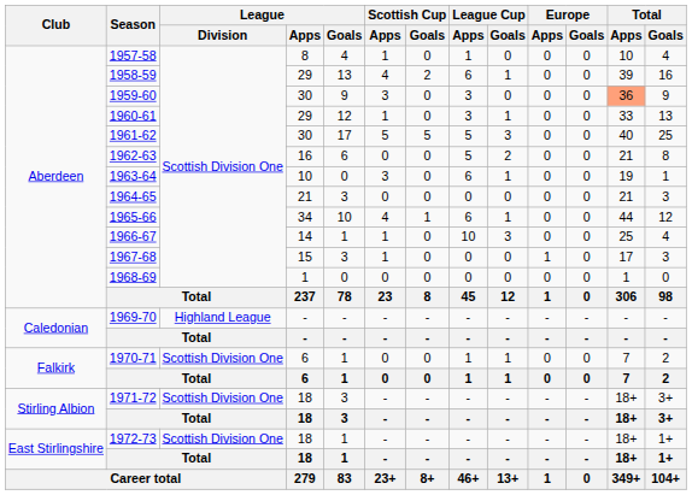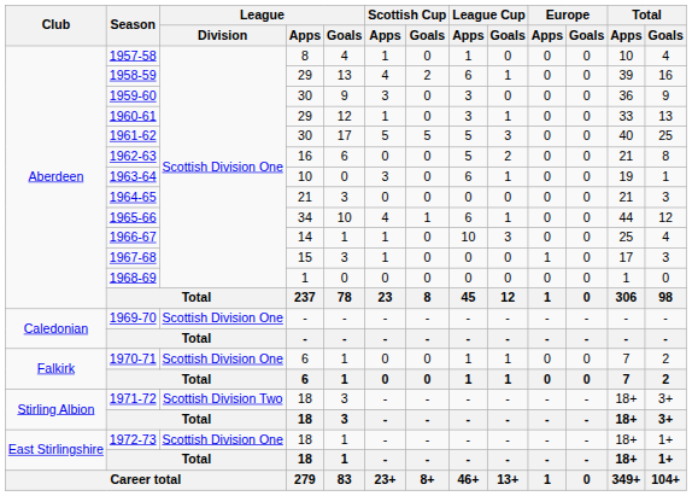 <table class="wikitable" style="text-align:center">
 <tr>
 <th rowspan="2">Club</th>
 <th rowspan="2">Season</th>
 <th colspan="3">League</th>
 <th colspan="2">Scottish Cup</th>
 <th colspan="2">League Cup</th>
 <th colspan="2">Europe</th>
 <th colspan="2">Total</th>
 </tr>
 <tr>
 <th>Division</th>
 <th>Apps</th>
 <th>Goals</th>
 <th>Apps</th>
 <th>Goals</th>
 <th>Apps</th>
 <th>Goals</th>
 <th>Apps</th>
 <th>Goals</th>
 <th>Apps</th>
 <th>Goals</th>
 </tr>
 <tr>
 <td rowspan="13"><a href='#'>Aberdeen</a></td>
 <td><a href='#'>1957-58</a></td>
 <td rowspan="12"><a href='#'>Scottish Division One</a></td>
 <td>8</td>
 <td>4</td>
 <td>1</td>
 <td>0</td>
 <td>1</td>
 <td>0</td>
 <td>0</td>
 <td>0</td>
 <td>10</td>
 <td>4</td>
 </tr>
 <tr>
 <td><a href='#'>1958-59</a></td>
 <td>29</td>
 <td>13</td>
 <td>4</td>
 <td>2</td>
 <td>6</td>
 <td>1</td>
 <td>0</td>
 <td>0</td>
 <td>39</td>
 <td>16</td>
 </tr>
 <tr>
 <td><a href='#'>1959-60</a></td>
 <td>30</td>
 <td>9</td>
 <td>3</td>
 <td>0</td>
 <td>3</td>
 <td>0</td>
 <td>0</td>
 <td>0</td>
-<td style="background: lightsalmon;">36</td>
+<td>36</td>
 <td>9</td>
 </tr>
 <tr>
 <td><a href='#'>1960-61</a></td>
 <td>29</td>
 <td>12</td>
 <td>1</td>
 <td>0</td>
 <td>3</td>
 <td>1</td>
 <td>0</td>
 <td>0</td>
 <td>33</td>
 <td>13</td>
 </tr>
 <tr>
 <td><a href='#'>1961-62</a></td>
 <td>30</td>
 <td>17</td>
 <td>5</td>
 <td>5</td>
 <td>5</td>
 <td>3</td>
 <td>0</td>
 <td>0</td>
 <td>40</td>
 <td>25</td>
 </tr>
 <tr>
 <td><a href='#'>1962-63</a></td>
 <td>16</td>
 <td>6</td>
 <td>0</td>
 <td>0</td>
 <td>5</td>
 <td>2</td>
 <td>0</td>
 <td>0</td>
 <td>21</td>
 <td>8</td>
 </tr>
 <tr>
 <td><a href='#'>1963-64</a></td>
 <td>10</td>
 <td>0</td>
 <td>3</td>
 <td>0</td>
 <td>6</td>
 <td>1</td>
 <td>0</td>
 <td>0</td>
 <td>19</td>
 <td>1</td>
 </tr>
 <tr>
 <td><a href='#'>1964-65</a></td>
 <td>21</td>
 <td>3</td>
 <td>0</td>
 <td>0</td>
 <td>0</td>
 <td>0</td>
 <td>0</td>
 <td>0</td>
 <td>21</td>
 <td>3</td>
 </tr>
 <tr>
 <td><a href='#'>1965-66</a></td>
 <td>34</td>
 <td>10</td>
 <td>4</td>
 <td>1</td>
 <td>6</td>
 <td>1</td>
 <td>0</td>
 <td>0</td>
 <td>44</td>
 <td>12</td>
 </tr>
 <tr>
 <td><a href='#'>1966-67</a></td>
 <td>14</td>
 <td>1</td>
 <td>1</td>
 <td>0</td>
 <td>10</td>
 <td>3</td>
 <td>0</td>
 <td>0</td>
 <td>25</td>
 <td>4</td>
 </tr>
 <tr>
 <td><a href='#'>1967-68</a></td>
 <td>15</td>
 <td>3</td>
 <td>1</td>
 <td>0</td>
 <td>0</td>
 <td>0</td>
 <td>1</td>
 <td>0</td>
 <td>17</td>
 <td>3</td>
 </tr>
 <tr>
 <td><a href='#'>1968-69</a></td>
 <td>1</td>
 <td>0</td>
 <td>0</td>
 <td>0</td>
 <td>0</td>
 <td>0</td>
 <td>0</td>
 <td>0</td>
 <td>1</td>
 <td>0</td>
 </tr>
 <tr>
 <th colspan="2">Total</th>
 <th>237</th>
 <th>78</th>
 <th>23</th>
 <th>8</th>
 <th>45</th>
 <th>12</th>
 <th>1</th>
 <th>0</th>
 <th>306</th>
 <th>98</th>
 </tr>
 <tr>
 <td rowspan="2"><a href='#'>Caledonian</a></td>
 <td><a href='#'>1969-70</a></td>
-<td><a href='#'>Highland League</a></td>
+<td><a href='#'>Scottish Division One</a></td>
 <td>-</td>
 <td>-</td>
 <td>-</td>
 <td>-</td>
 <td>-</td>
 <td>-</td>
 <td>-</td>
 <td>-</td>
 <td>-</td>
 <td>-</td>
 </tr>
 <tr>
 <th colspan="2">Total</th>
 <th>-</th>
 <th>-</th>
 <th>-</th>
 <th>-</th>
 <th>-</th>
 <th>-</th>
 <th>-</th>
 <th>-</th>
 <th>-</th>
 <th>-</th>
 </tr>
 <tr>
 <td rowspan="2"><a href='#'>Falkirk</a></td>
 <td><a href='#'>1970-71</a></td>
 <td><a href='#'>Scottish Division One</a></td>
 <td>6</td>
 <td>1</td>
 <td>0</td>
 <td>0</td>
 <td>1</td>
 <td>1</td>
 <td>0</td>
 <td>0</td>
 <td>7</td>
 <td>2</td>
 </tr>
 <tr>
 <th colspan="2">Total</th>
 <th>6</th>
 <th>1</th>
 <th>0</th>
 <th>0</th>
 <th>1</th>
 <th>1</th>
 <th>0</th>
 <th>0</th>
 <th>7</th>
 <th>2</th>
 </tr>
 <tr>
 <td rowspan="2"><a href='#'>Stirling Albion</a></td>
 <td><a href='#'>1971-72</a></td>
-<td><a href='#'>Scottish Division One</a></td>
+<td><a href='#'>Scottish Division Two</a></td>
 <td>18</td>
 <td>3</td>
 <td>-</td>
 <td>-</td>
 <td>-</td>
 <td>-</td>
 <td>-</td>
 <td>-</td>
 <td>18+</td>
 <td>3+</td>
 </tr>
 <tr>
 <th colspan="2">Total</th>
 <th>18</th>
 <th>3</th>
 <th>-</th>
 <th>-</th>
 <th>-</th>
 <th>-</th>
 <th>-</th>
 <th>-</th>
 <th>18+</th>
 <th>3+</th>
 </tr>
 <tr>
 <td rowspan="2"><a href='#'>East Stirlingshire</a></td>
 <td><a href='#'>1972-73</a></td>
 <td><a href='#'>Scottish Division One</a></td>
 <td>18</td>
 <td>1</td>
 <td>-</td>
 <td>-</td>
 <td>-</td>
 <td>-</td>
 <td>-</td>
 <td>-</td>
 <td>18+</td>
 <td>1+</td>
 </tr>
 <tr>
 <th colspan="2">Total</th>
 <th>18</th>
 <th>1</th>
 <th>-</th>
 <th>-</th>
 <th>-</th>
 <th>-</th>
 <th>-</th>
 <th>-</th>
 <th>18+</th>
 <th>1+</th>
 </tr>
 <tr>
 <th colspan="3">Career total</th>
 <th>279</th>
 <th>83</th>
 <th>23+</th>
 <th>8+</th>
 <th>46+</th>
 <th>13+</th>
 <th>1</th>
 <th>0</th>
 <th>349+</th>
 <th>104+</th>
 </tr>
 </table>
